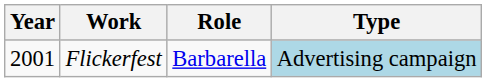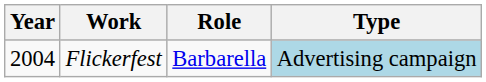 <table class="wikitable">
 <tr>
 <th>Year</th>
 <th>Work</th>
 <th>Role</th>
 <th>Type</th>
 </tr>
 <tr>
-<td>2001</td>
+<td>2004</td>
 <td><em>Flickerfest</em></td>
 <td><a href='#'>Barbarella</a></td>
 <td style="background: lightblue;">Advertising campaign</td>
 </tr>
 </table>
